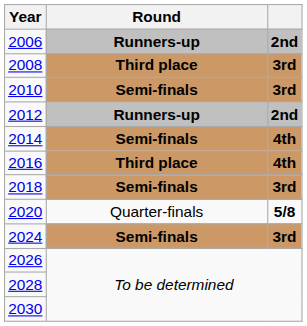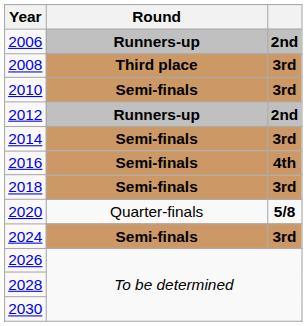 <table class="wikitable" style="text-align: center; font-size:90%">
 <tr>
 <th>Year</th>
 <th style="width:200px">Round</th>
 <th></th>
 </tr>
 <tr>
 <td><a href='#'>2006</a></td>
 <td bgcolor=Silver><strong>Runners-up</strong></td>
 <td bgcolor=Silver><strong>2nd</strong></td>
 </tr>
 <tr>
 <td><a href='#'>2008</a></td>
 <td bgcolor="cc9966"><strong>Third place</strong></td>
 <td bgcolor="cc9966"><strong>3rd</strong></td>
 </tr>
 <tr>
 <td><a href='#'>2010</a></td>
 <td bgcolor="cc9966"><strong>Semi-finals</strong></td>
 <td bgcolor="cc9966"><strong>3rd</strong></td>
 </tr>
 <tr>
 <td><a href='#'>2012</a></td>
 <td bgcolor=Silver><strong>Runners-up</strong></td>
 <td bgcolor=Silver><strong>2nd</strong></td>
 </tr>
 <tr>
 <td><a href='#'>2014</a></td>
 <td bgcolor="cc9966"><strong>Semi-finals</strong></td>
-<td bgcolor="cc9966"><strong>4th</strong></td>
+<td bgcolor="cc9966"><strong>3rd</strong></td>
 </tr>
 <tr>
 <td><a href='#'>2016</a></td>
-<td bgcolor="cc9966"><strong>Third place</strong></td>
+<td bgcolor="cc9966"><strong>Semi-finals</strong></td>
 <td bgcolor="cc9966"><strong>4th</strong></td>
 </tr>
 <tr>
 <td><a href='#'>2018</a></td>
 <td bgcolor="cc9966"><strong>Semi-finals</strong></td>
 <td bgcolor="cc9966"><strong>3rd</strong></td>
 </tr>
 <tr>
 <td><a href='#'>2020</a></td>
 <td>Quarter-finals</td>
 <td><strong>5/8</strong></td>
 </tr>
 <tr>
 <td><a href='#'>2024</a></td>
 <td bgcolor="cc9966"><strong>Semi-finals</strong></td>
 <td bgcolor="cc9966"><strong>3rd</strong></td>
 </tr>
 <tr>
 <td><a href='#'>2026</a></td>
 <td colspan="2" rowspan="3"><em>To be determined</em></td>
 </tr>
 <tr>
 <td><a href='#'>2028</a></td>
 </tr>
 <tr>
 <td><a href='#'>2030</a></td>
 </tr>
 </table>
